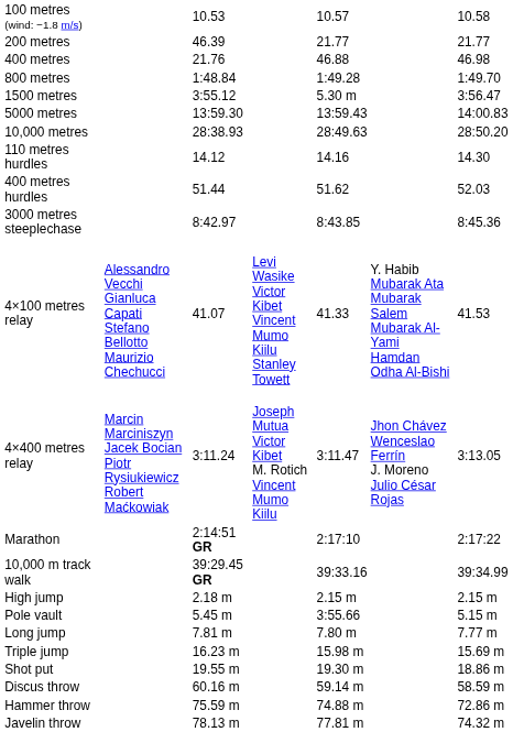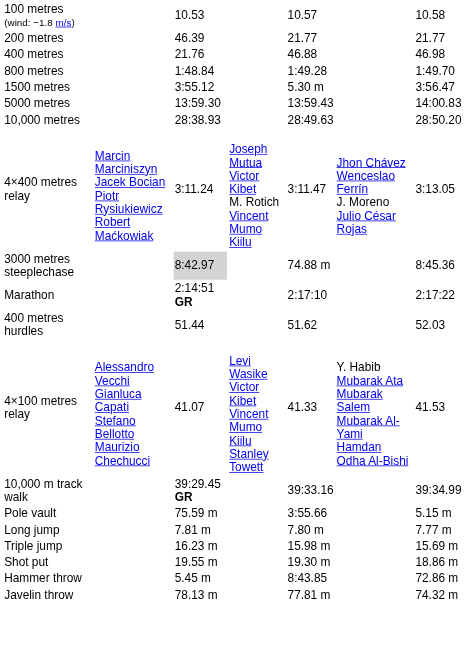 <table>
 <tr>
 <td>100 metres<br><small>(wind: −1.8 <a href='#'>m/s</a>)</small></td>
 <td></td>
 <td>10.53</td>
 <td></td>
 <td>10.57</td>
 <td></td>
 <td>10.58</td>
 </tr>
 <tr>
 <td>200 metres</td>
 <td></td>
 <td>46.39</td>
 <td></td>
 <td>21.77</td>
 <td></td>
 <td>21.77</td>
 </tr>
 <tr>
 <td>400 metres</td>
 <td></td>
 <td>21.76</td>
 <td></td>
 <td>46.88</td>
 <td></td>
 <td>46.98</td>
 </tr>
 <tr>
 <td>800 metres</td>
 <td></td>
 <td>1:48.84</td>
 <td></td>
 <td>1:49.28</td>
 <td></td>
 <td>1:49.70</td>
 </tr>
 <tr>
 <td>1500 metres</td>
 <td></td>
 <td>3:55.12</td>
 <td></td>
 <td>5.30 m</td>
 <td></td>
 <td>3:56.47</td>
 </tr>
 <tr>
 <td>5000 metres</td>
 <td></td>
 <td>13:59.30</td>
 <td></td>
 <td>13:59.43</td>
 <td></td>
 <td>14:00.83</td>
 </tr>
 <tr>
 <td>10,000 metres</td>
 <td></td>
 <td>28:38.93</td>
 <td></td>
 <td>28:49.63</td>
 <td></td>
 <td>28:50.20</td>
 </tr>
 <tr>
-<td>110 metres hurdles</td>
+<td>4×400 metres relay</td>
+<td><br><a href='#'>Marcin Marciniszyn</a> <br><a href='#'>Jacek Bocian</a> <br><a href='#'>Piotr Rysiukiewicz</a> <br><a href='#'>Robert Maćkowiak</a></td>
+<td>3:11.24</td>
+<td><br><a href='#'>Joseph Mutua</a><br><a href='#'>Victor Kibet</a><br>M. Rotich<br><a href='#'>Vincent Mumo Kiilu</a></td>
+<td>3:11.47</td>
+<td><br><a href='#'>Jhon Chávez</a><br><a href='#'>Wenceslao Ferrín</a><br>J. Moreno<br><a href='#'>Julio César Rojas</a></td>
+<td>3:13.05</td>
+</tr>
+<tr>
+<td>3000 metres steeplechase</td>
 <td></td>
-<td>14.12</td>
+<td style="background: lightgrey;">8:42.97</td>
 <td></td>
-<td>14.16</td>
+<td>74.88 m</td>
 <td></td>
-<td>14.30</td>
+<td>8:45.36</td>
+</tr>
+<tr>
+<td>Marathon</td>
+<td></td>
+<td>2:14:51 <strong>GR</strong></td>
+<td></td>
+<td>2:17:10</td>
+<td></td>
+<td>2:17:22</td>
 </tr>
 <tr>
 <td>400 metres hurdles</td>
 <td></td>
 <td>51.44</td>
 <td></td>
 <td>51.62</td>
 <td></td>
 <td>52.03</td>
 </tr>
 <tr>
-<td>3000 metres steeplechase</td>
-<td></td>
-<td>8:42.97</td>
-<td></td>
-<td>8:43.85</td>
-<td></td>
-<td>8:45.36</td>
-</tr>
-<tr>
 <td>4×100 metres relay</td>
 <td><br><a href='#'>Alessandro Vecchi</a><br><a href='#'>Gianluca Capati</a><br><a href='#'>Stefano Bellotto</a><br><a href='#'>Maurizio Chechucci</a></td>
 <td>41.07</td>
 <td><br><a href='#'>Levi Wasike</a><br><a href='#'>Victor Kibet</a><br><a href='#'>Vincent Mumo Kiilu</a><br><a href='#'>Stanley Towett</a></td>
 <td>41.33</td>
 <td><br>Y. Habib<br><a href='#'>Mubarak Ata Mubarak</a><br><a href='#'>Salem Mubarak Al-Yami</a><br><a href='#'>Hamdan Odha Al-Bishi</a></td>
 <td>41.53</td>
-</tr>
-<tr>
-<td>4×400 metres relay</td>
-<td><br><a href='#'>Marcin Marciniszyn</a> <br><a href='#'>Jacek Bocian</a> <br><a href='#'>Piotr Rysiukiewicz</a> <br><a href='#'>Robert Maćkowiak</a></td>
-<td>3:11.24</td>
-<td><br><a href='#'>Joseph Mutua</a><br><a href='#'>Victor Kibet</a><br>M. Rotich<br><a href='#'>Vincent Mumo Kiilu</a></td>
-<td>3:11.47</td>
-<td><br><a href='#'>Jhon Chávez</a><br><a href='#'>Wenceslao Ferrín</a><br>J. Moreno<br><a href='#'>Julio César Rojas</a></td>
-<td>3:13.05</td>
-</tr>
-<tr>
-<td>Marathon</td>
-<td></td>
-<td>2:14:51 <strong>GR</strong></td>
-<td></td>
-<td>2:17:10</td>
-<td></td>
-<td>2:17:22</td>
 </tr>
 <tr>
 <td>10,000 m track walk</td>
 <td></td>
 <td>39:29.45 <strong>GR</strong></td>
 <td></td>
 <td>39:33.16</td>
 <td></td>
 <td>39:34.99</td>
 </tr>
 <tr>
-<td>High jump</td>
-<td></td>
-<td>2.18 m</td>
-<td></td>
-<td>2.15 m</td>
-<td></td>
-<td>2.15 m</td>
-</tr>
-<tr>
 <td>Pole vault</td>
 <td></td>
-<td>5.45 m</td>
+<td>75.59 m</td>
 <td></td>
 <td>3:55.66</td>
 <td></td>
 <td>5.15 m</td>
 </tr>
 <tr>
 <td>Long jump</td>
 <td></td>
 <td>7.81 m</td>
 <td></td>
 <td>7.80 m</td>
 <td></td>
 <td>7.77 m</td>
 </tr>
 <tr>
 <td>Triple jump</td>
 <td></td>
 <td>16.23 m</td>
 <td></td>
 <td>15.98 m</td>
 <td></td>
 <td>15.69 m</td>
 </tr>
 <tr>
 <td>Shot put</td>
 <td></td>
 <td>19.55 m</td>
 <td></td>
 <td>19.30 m</td>
 <td></td>
 <td>18.86 m</td>
 </tr>
 <tr>
-<td>Discus throw</td>
-<td></td>
-<td>60.16 m</td>
-<td></td>
-<td>59.14 m</td>
-<td></td>
-<td>58.59 m</td>
-</tr>
-<tr>
 <td>Hammer throw</td>
 <td></td>
-<td>75.59 m</td>
+<td>5.45 m</td>
 <td></td>
-<td>74.88 m</td>
+<td>8:43.85</td>
 <td></td>
 <td>72.86 m</td>
 </tr>
 <tr>
 <td>Javelin throw</td>
 <td></td>
 <td>78.13 m</td>
 <td></td>
 <td>77.81 m</td>
 <td></td>
 <td>74.32 m</td>
 </tr>
 </table>
